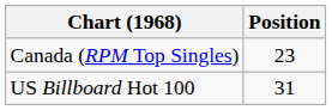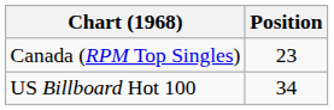 <table class="wikitable">
 <tr>
 <th>Chart (1968)</th>
 <th>Position</th>
 </tr>
 <tr>
 <td>Canada (<a href='#'><em>RPM</em> Top Singles</a>)</td>
 <td align="center">23</td>
 </tr>
 <tr>
 <td>US <em>Billboard</em> Hot 100</td>
-<td align="center">31</td>
+<td align="center">34</td>
 </tr>
 </table>
